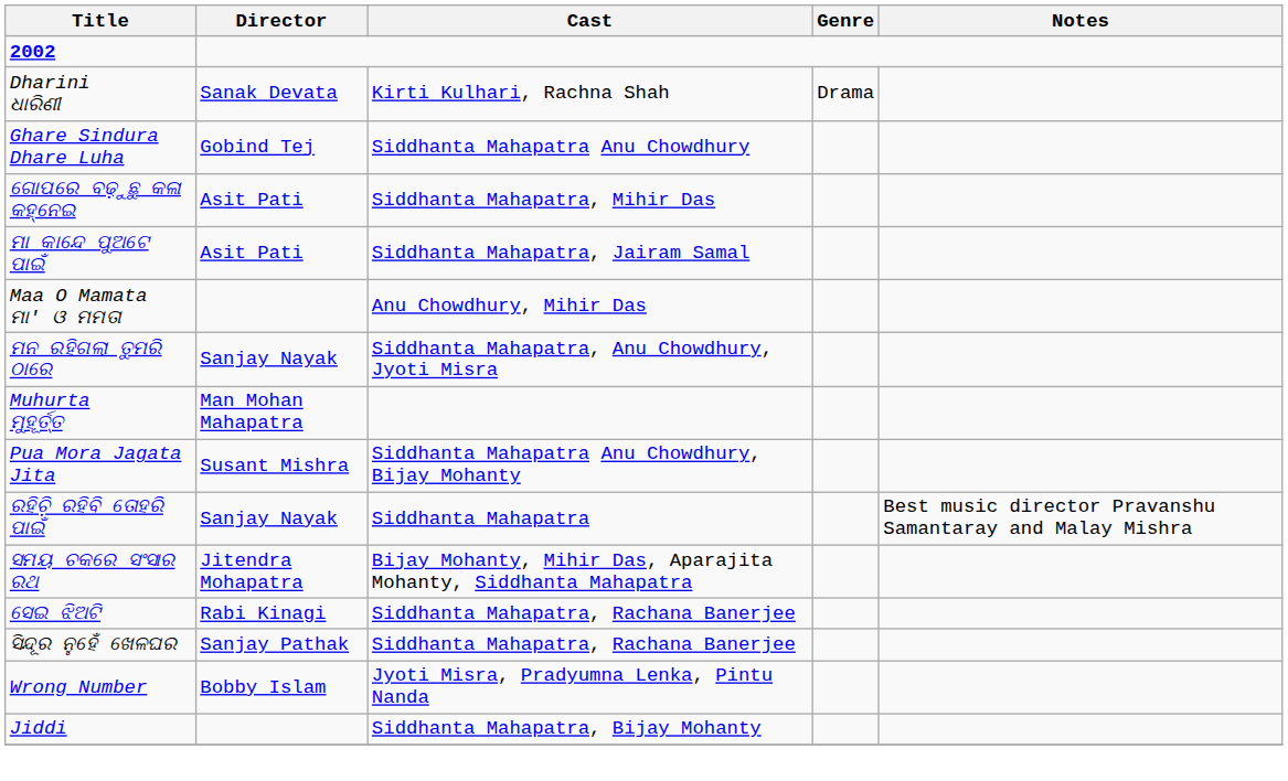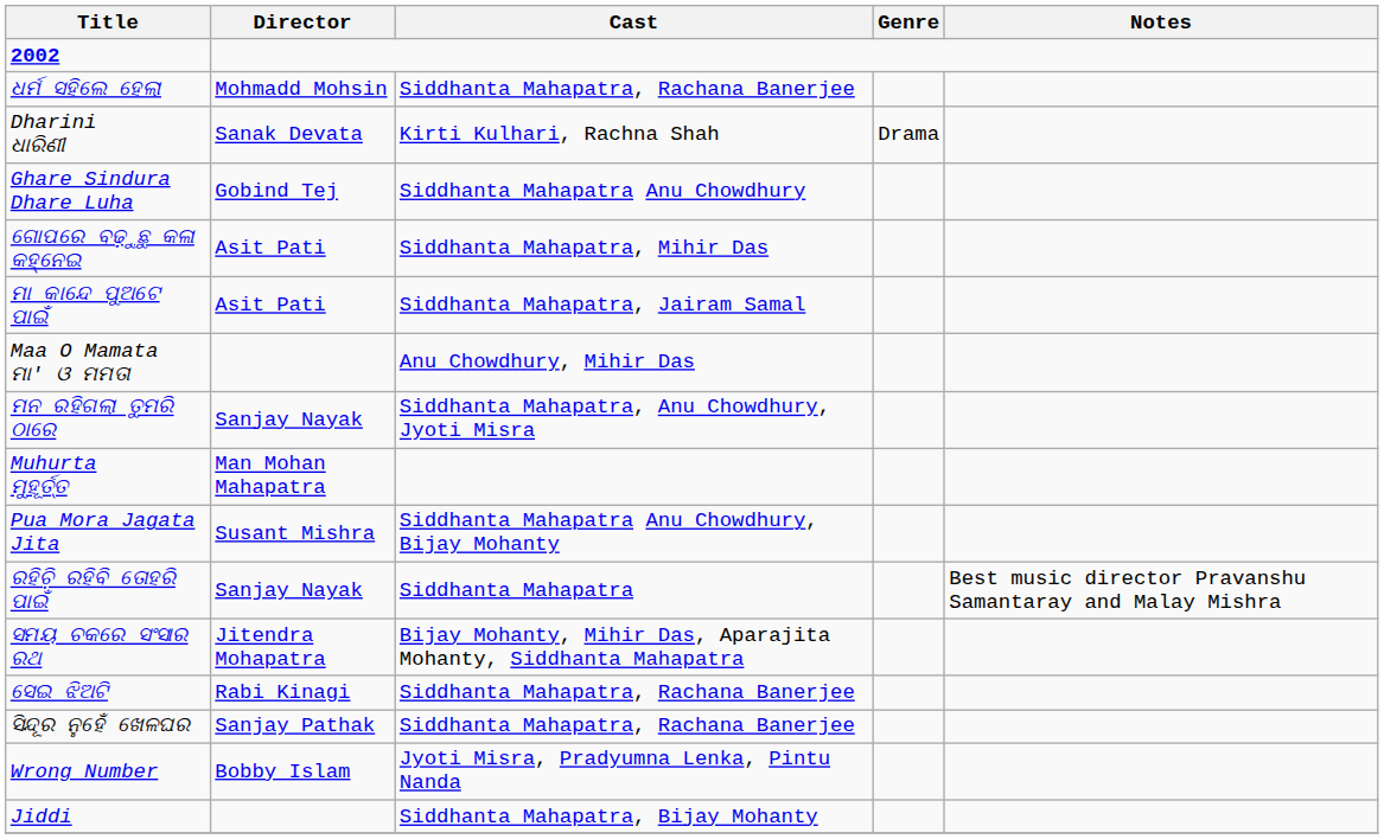 <table class="wikitable sortable">
 <tr>
 <th>Title</th>
 <th>Director</th>
 <th>Cast</th>
 <th>Genre</th>
 <th>Notes</th>
 </tr>
 <tr>
 <td><strong><a href='#'>2002</a></strong></td>
+</tr>
+<tr>
+<td><em><a href='#'>ଧର୍ମ ସହିଲେ ହେଲା</a></em></td>
+<td><a href='#'>Mohmadd Mohsin</a></td>
+<td><a href='#'>Siddhanta Mahapatra</a>, <a href='#'>Rachana Banerjee</a></td>
+<td></td>
+<td></td>
 </tr>
 <tr>
 <td><em>Dharini<br>ଧାରିଣୀ</em></td>
 <td><a href='#'>Sanak Devata</a></td>
 <td><a href='#'>Kirti Kulhari</a>, Rachna Shah</td>
 <td>Drama</td>
 <td></td>
 </tr>
 <tr>
 <td><em><a href='#'>Ghare Sindura Dhare Luha</a></em></td>
 <td><a href='#'>Gobind Tej</a></td>
 <td><a href='#'>Siddhanta Mahapatra</a> <a href='#'>Anu Chowdhury</a></td>
 <td></td>
 <td></td>
 </tr>
 <tr>
 <td><em><a href='#'>ଗୋପରେ ବଢ଼ୁଛୁ କଳା କହ୍ନେଇ</a></em></td>
 <td><a href='#'>Asit Pati</a></td>
 <td><a href='#'>Siddhanta Mahapatra</a>, <a href='#'>Mihir Das</a></td>
 <td></td>
 <td></td>
 </tr>
 <tr>
 <td><em><a href='#'>ମା କାନ୍ଦେ ପୁଅଟେ ପାଇଁ</a></em></td>
 <td><a href='#'>Asit Pati</a></td>
 <td><a href='#'>Siddhanta Mahapatra</a>, <a href='#'>Jairam Samal</a></td>
 <td></td>
 <td></td>
 </tr>
 <tr>
 <td><em>Maa O Mamata<br>ମା' ଓ ମମତା</em></td>
 <td></td>
 <td><a href='#'>Anu Chowdhury</a>, <a href='#'>Mihir Das</a></td>
 <td></td>
 <td></td>
 </tr>
 <tr>
 <td><em><a href='#'>ମନ ରହିଗଲା ତୁମରି ଠାରେ</a></em></td>
 <td><a href='#'>Sanjay Nayak</a></td>
 <td><a href='#'>Siddhanta Mahapatra</a>, <a href='#'>Anu Chowdhury</a>, <a href='#'>Jyoti Misra</a></td>
 <td></td>
 <td></td>
 </tr>
 <tr>
 <td><em><a href='#'>Muhurta<br>ମୁହୂର୍ତ୍ତ</a></em></td>
 <td><a href='#'>Man Mohan Mahapatra</a></td>
 <td></td>
 <td></td>
 <td></td>
 </tr>
 <tr>
 <td><em><a href='#'>Pua Mora Jagata Jita</a></em></td>
 <td><a href='#'>Susant Mishra</a></td>
 <td><a href='#'>Siddhanta Mahapatra</a> <a href='#'>Anu Chowdhury</a>, <a href='#'>Bijay Mohanty</a></td>
 <td></td>
 <td></td>
 </tr>
 <tr>
 <td><em><a href='#'>ରହିଚ଼ି ରହିବି ତୋହରି ପାଇଁ</a></em></td>
 <td><a href='#'>Sanjay Nayak</a></td>
 <td><a href='#'>Siddhanta Mahapatra</a></td>
 <td></td>
 <td>Best music director Pravanshu Samantaray and Malay Mishra</td>
 </tr>
 <tr>
 <td><em><a href='#'>ସମୟ ଚକରେ ସଂସାର ରଥ</a></em></td>
 <td><a href='#'>Jitendra Mohapatra</a></td>
 <td><a href='#'>Bijay Mohanty</a>, <a href='#'>Mihir Das</a>, Aparajita Mohanty, <a href='#'>Siddhanta Mahapatra</a></td>
 <td></td>
 <td></td>
 </tr>
 <tr>
 <td><em><a href='#'>ସେଇ ଝିଅଟି</a></em></td>
 <td><a href='#'>Rabi Kinagi</a></td>
 <td><a href='#'>Siddhanta Mahapatra</a>, <a href='#'>Rachana Banerjee</a></td>
 <td></td>
 <td></td>
 </tr>
 <tr>
 <td><em>ସିନ୍ଦୂର ନୁହେଁ ଖେଳଘର</em></td>
 <td><a href='#'>Sanjay Pathak</a></td>
 <td><a href='#'>Siddhanta Mahapatra</a>, <a href='#'>Rachana Banerjee</a></td>
 <td></td>
 <td></td>
 </tr>
 <tr>
 <td><em><a href='#'>Wrong Number</a></em></td>
 <td><a href='#'>Bobby Islam</a></td>
 <td><a href='#'>Jyoti Misra</a>, <a href='#'>Pradyumna Lenka</a>, <a href='#'>Pintu Nanda</a></td>
 <td></td>
 <td></td>
 </tr>
 <tr>
 <td><em><a href='#'>Jiddi</a></em></td>
 <td></td>
 <td><a href='#'>Siddhanta Mahapatra</a>, <a href='#'>Bijay Mohanty</a></td>
 <td></td>
 <td></td>
 </tr>
 <tr>
 </tr>
 </table>
